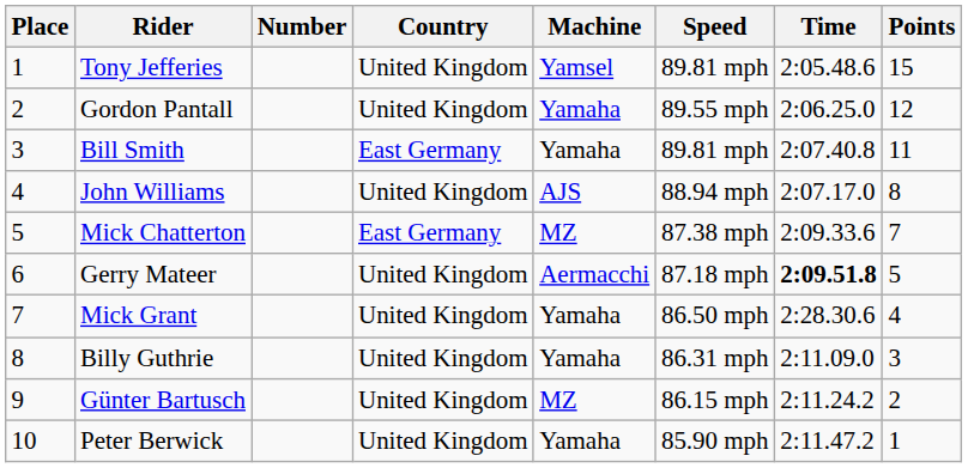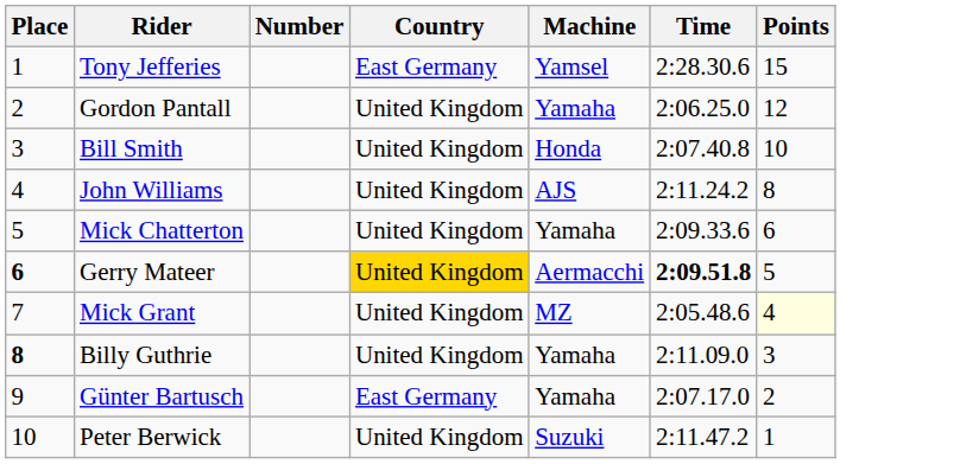 <table class="wikitable" style="font-size: 95%;">
 <tr>
 <th>Place</th>
 <th>Rider</th>
 <th>Number</th>
 <th>Country</th>
 <th>Machine</th>
-<th>Speed</th>
 <th>Time</th>
 <th>Points</th>
 </tr>
 <tr>
 <td>1</td>
 <td> <a href='#'>Tony Jefferies</a></td>
 <td></td>
-<td>United Kingdom</td>
+<td><a href='#'>East Germany</a></td>
 <td><a href='#'>Yamsel</a></td>
-<td>89.81 mph</td>
-<td>2:05.48.6</td>
+<td>2:28.30.6</td>
 <td>15</td>
 </tr>
 <tr>
 <td>2</td>
 <td> Gordon Pantall</td>
 <td></td>
 <td>United Kingdom</td>
 <td><a href='#'>Yamaha</a></td>
-<td>89.55 mph</td>
 <td>2:06.25.0</td>
 <td>12</td>
 </tr>
 <tr>
 <td>3</td>
 <td> <a href='#'>Bill Smith</a></td>
 <td></td>
-<td><a href='#'>East Germany</a></td>
-<td>Yamaha</td>
-<td>89.81 mph</td>
+<td>United Kingdom</td>
+<td><a href='#'>Honda</a></td>
 <td>2:07.40.8</td>
-<td>11</td>
+<td>10</td>
 </tr>
 <tr>
 <td>4</td>
 <td> <a href='#'>John Williams</a></td>
 <td></td>
 <td>United Kingdom</td>
 <td><a href='#'>AJS</a></td>
-<td>88.94 mph</td>
-<td>2:07.17.0</td>
+<td>2:11.24.2</td>
 <td>8</td>
 </tr>
 <tr>
 <td>5</td>
 <td> <a href='#'>Mick Chatterton</a></td>
 <td></td>
-<td><a href='#'>East Germany</a></td>
-<td><a href='#'>MZ</a></td>
-<td>87.38 mph</td>
+<td>United Kingdom</td>
+<td>Yamaha</td>
 <td>2:09.33.6</td>
-<td>7</td>
+<td>6</td>
 </tr>
 <tr>
-<td>6</td>
+<td><strong>6</strong></td>
 <td> Gerry Mateer</td>
 <td></td>
-<td>United Kingdom</td>
+<td style="background: gold;">United Kingdom</td>
 <td><a href='#'>Aermacchi</a></td>
-<td>87.18 mph</td>
 <td><strong>2:09.51.8</strong></td>
 <td>5</td>
 </tr>
 <tr>
 <td>7</td>
 <td> <a href='#'>Mick Grant</a></td>
 <td></td>
 <td>United Kingdom</td>
-<td>Yamaha</td>
-<td>86.50 mph</td>
-<td>2:28.30.6</td>
-<td>4</td>
+<td><a href='#'>MZ</a></td>
+<td>2:05.48.6</td>
+<td style="background: lightyellow;">4</td>
 </tr>
 <tr>
-<td>8</td>
+<td><strong>8</strong></td>
 <td> Billy Guthrie</td>
 <td></td>
 <td>United Kingdom</td>
 <td>Yamaha</td>
-<td>86.31 mph</td>
 <td>2:11.09.0</td>
 <td>3</td>
 </tr>
 <tr>
 <td>9</td>
 <td> <a href='#'>Günter Bartusch</a></td>
 <td></td>
-<td>United Kingdom</td>
-<td><a href='#'>MZ</a></td>
-<td>86.15 mph</td>
-<td>2:11.24.2</td>
+<td><a href='#'>East Germany</a></td>
+<td>Yamaha</td>
+<td>2:07.17.0</td>
 <td>2</td>
 </tr>
 <tr>
 <td>10</td>
 <td> Peter Berwick</td>
 <td></td>
 <td>United Kingdom</td>
-<td>Yamaha</td>
-<td>85.90 mph</td>
+<td><a href='#'>Suzuki</a></td>
 <td>2:11.47.2</td>
 <td>1</td>
 </tr>
 </table>
